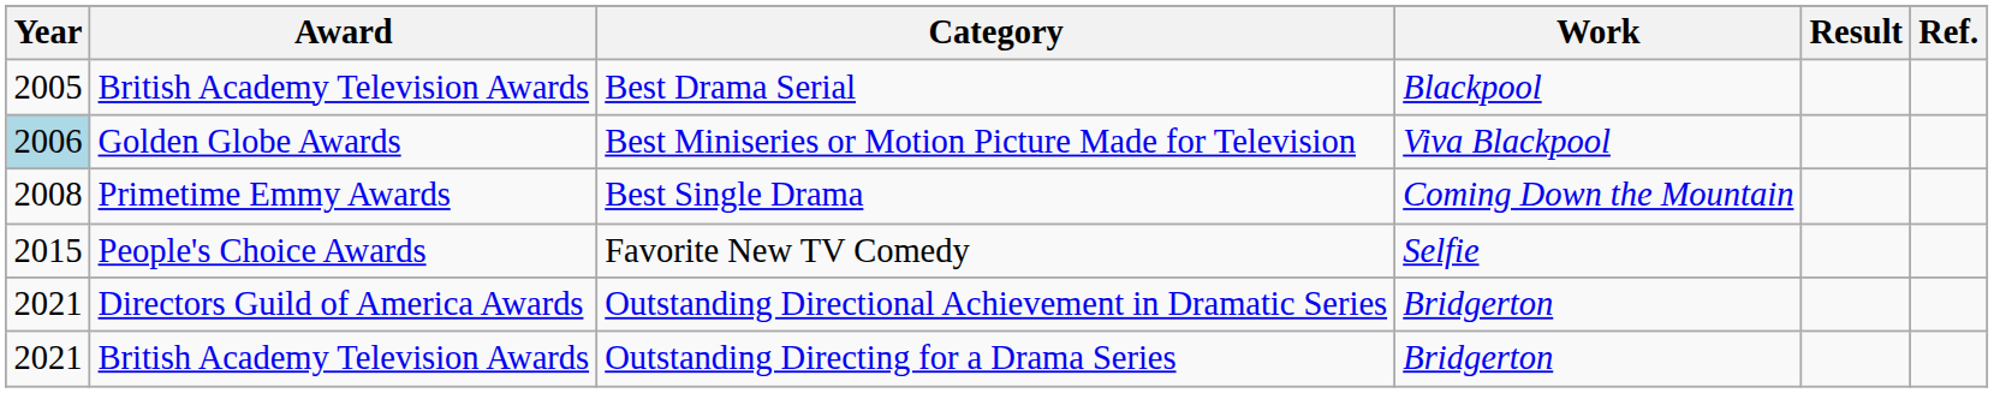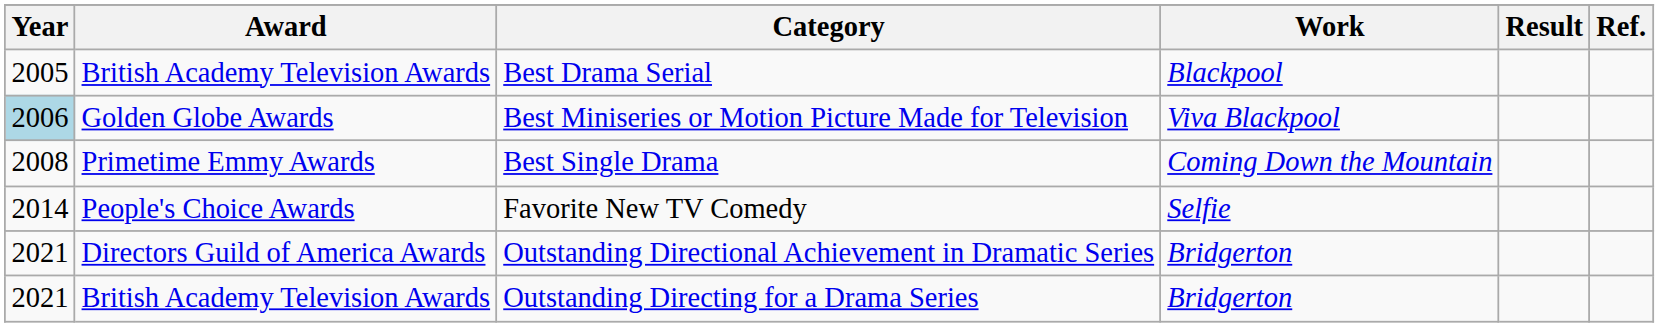 <table class="wikitable">
 <tr bgcolor="#CCCCCC">
 </tr>
 <tr>
 <th>Year</th>
 <th>Award</th>
 <th>Category</th>
 <th>Work</th>
 <th>Result</th>
 <th>Ref.</th>
 </tr>
 <tr>
 <td>2005</td>
 <td><a href='#'>British Academy Television Awards</a></td>
 <td><a href='#'>Best Drama Serial</a></td>
 <td><em><a href='#'>Blackpool</a></em></td>
 <td></td>
 <td></td>
 </tr>
 <tr>
 <td style="background: lightblue;">2006</td>
 <td><a href='#'>Golden Globe Awards</a></td>
 <td><a href='#'>Best Miniseries or Motion Picture Made for Television</a></td>
 <td><em><a href='#'>Viva Blackpool</a></em></td>
 <td></td>
 <td></td>
 </tr>
 <tr>
 <td>2008</td>
 <td><a href='#'>Primetime Emmy Awards</a></td>
 <td><a href='#'>Best Single Drama</a></td>
 <td><em><a href='#'>Coming Down the Mountain</a></em></td>
 <td></td>
 <td></td>
 </tr>
 <tr>
-<td>2015</td>
+<td>2014</td>
 <td><a href='#'>People's Choice Awards</a></td>
 <td>Favorite New TV Comedy</td>
 <td><a href='#'><em>Selfie</em></a></td>
 <td></td>
 <td></td>
 </tr>
 <tr>
 <td>2021</td>
 <td><a href='#'>Directors Guild of America Awards</a></td>
 <td><a href='#'>Outstanding Directional Achievement in Dramatic Series</a></td>
 <td><em><a href='#'>Bridgerton</a></em></td>
 <td></td>
 <td></td>
 </tr>
 <tr>
 <td>2021</td>
 <td><a href='#'>British Academy Television Awards</a></td>
 <td><a href='#'>Outstanding Directing for a Drama Series</a></td>
 <td><em><a href='#'>Bridgerton</a></em></td>
 <td></td>
 </tr>
 </table>
